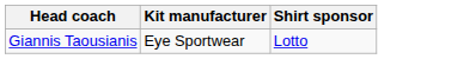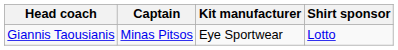 <table class="wikitable sortable" style="text-align: left;">
 <tr>
 <th>Head coach</th>
+<th>Captain</th>
 <th>Kit manufacturer</th>
 <th>Shirt sponsor</th>
 </tr>
 <tr>
 <td> <a href='#'>Giannis Taousianis</a></td>
+<td> <a href='#'>Minas Pitsos</a></td>
 <td>Eye Sportwear</td>
 <td><a href='#'>Lotto</a></td>
 </tr>
 </table>
